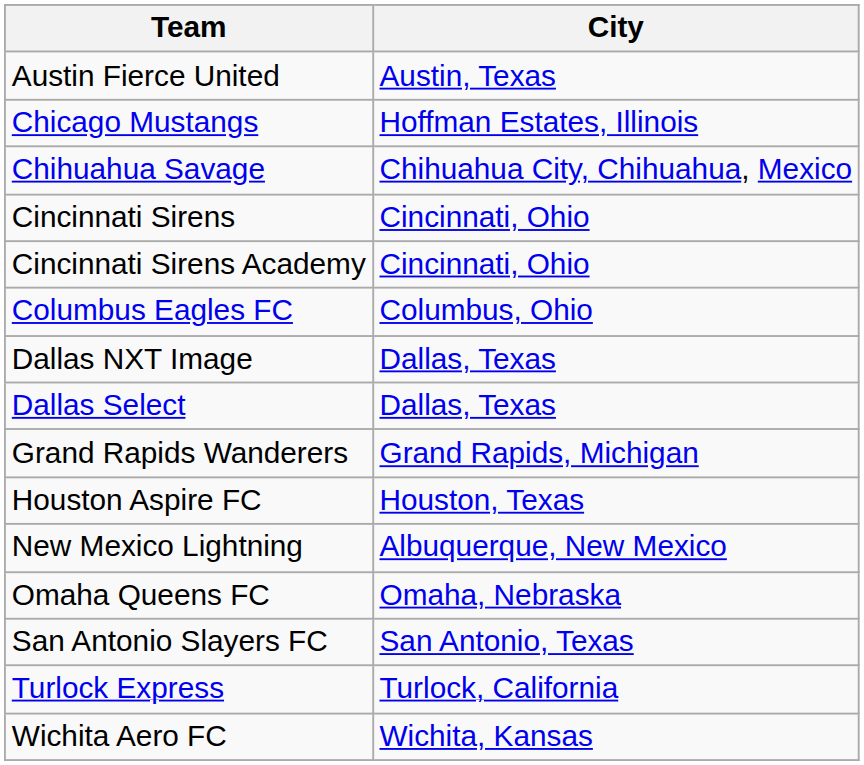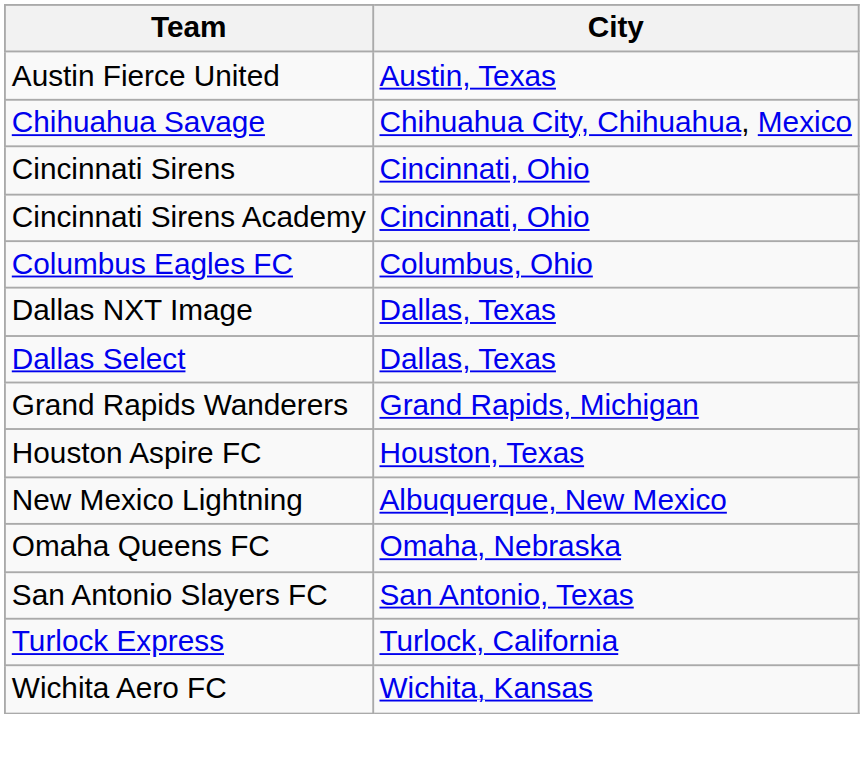 <table class="wikitable">
 <tr>
 <th>Team</th>
 <th>City</th>
 </tr>
 <tr>
 <td>Austin Fierce United</td>
 <td><a href='#'>Austin, Texas</a></td>
-</tr>
-<tr>
-<td><a href='#'>Chicago Mustangs</a></td>
-<td><a href='#'>Hoffman Estates, Illinois</a></td>
 </tr>
 <tr>
 <td><a href='#'>Chihuahua Savage</a></td>
 <td><a href='#'>Chihuahua City, Chihuahua</a>, <a href='#'>Mexico</a></td>
 </tr>
 <tr>
 <td>Cincinnati Sirens</td>
 <td><a href='#'>Cincinnati, Ohio</a></td>
 </tr>
 <tr>
 <td>Cincinnati Sirens Academy</td>
 <td><a href='#'>Cincinnati, Ohio</a></td>
 </tr>
 <tr>
 <td><a href='#'>Columbus Eagles FC</a></td>
 <td><a href='#'>Columbus, Ohio</a></td>
 </tr>
 <tr>
 <td>Dallas NXT Image</td>
 <td><a href='#'>Dallas, Texas</a></td>
 </tr>
 <tr>
 <td><a href='#'>Dallas Select</a></td>
 <td><a href='#'>Dallas, Texas</a></td>
 </tr>
 <tr>
 <td>Grand Rapids Wanderers</td>
 <td><a href='#'>Grand Rapids, Michigan</a></td>
 </tr>
 <tr>
 <td>Houston Aspire FC</td>
 <td><a href='#'>Houston, Texas</a></td>
 </tr>
 <tr>
 <td>New Mexico Lightning</td>
 <td><a href='#'>Albuquerque, New Mexico</a></td>
 </tr>
 <tr>
 <td>Omaha Queens FC</td>
 <td><a href='#'>Omaha, Nebraska</a></td>
 </tr>
 <tr>
 <td>San Antonio Slayers FC</td>
 <td><a href='#'>San Antonio, Texas</a></td>
 </tr>
 <tr>
 <td><a href='#'>Turlock Express</a></td>
 <td><a href='#'>Turlock, California</a></td>
 </tr>
 <tr>
 <td>Wichita Aero FC</td>
 <td><a href='#'>Wichita, Kansas</a></td>
 </tr>
 </table>
